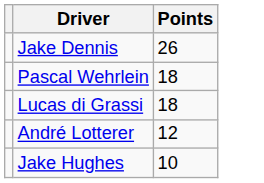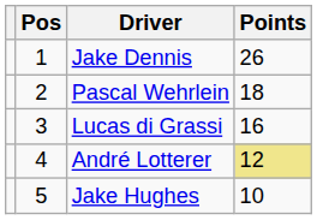 <table class="wikitable" style="font-size: 85%;">
 <tr>
 <th></th>
+<th>Pos</th>
 <th>Driver</th>
 <th>Points</th>
 </tr>
 <tr>
 <td align="left"></td>
+<td align="center">1</td>
 <td> <a href='#'>Jake Dennis</a></td>
 <td align="left">26</td>
 </tr>
 <tr>
 <td align="left"></td>
+<td align="center">2</td>
 <td> <a href='#'>Pascal Wehrlein</a></td>
 <td align="left">18</td>
 </tr>
 <tr>
 <td align="left"></td>
+<td align="center">3</td>
 <td> <a href='#'>Lucas di Grassi</a></td>
-<td align="left">18</td>
+<td align="left">16</td>
 </tr>
 <tr>
 <td align="left"></td>
+<td align="center">4</td>
 <td> <a href='#'>André Lotterer</a></td>
-<td align="left">12</td>
+<td align="left" style="background: khaki;">12</td>
 </tr>
 <tr>
 <td align="left"></td>
+<td align="center">5</td>
 <td> <a href='#'>Jake Hughes</a></td>
 <td align="left">10</td>
 </tr>
 </table>
